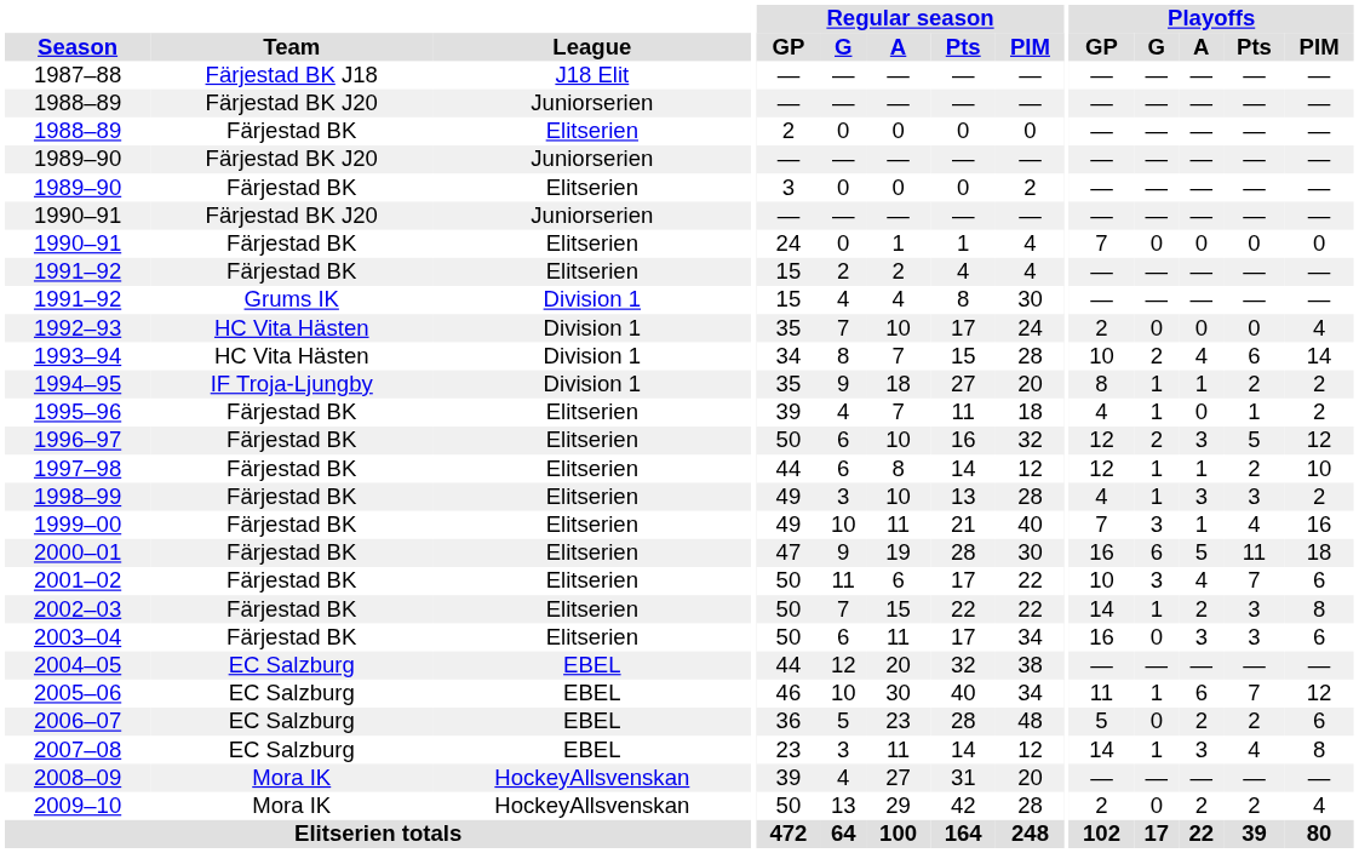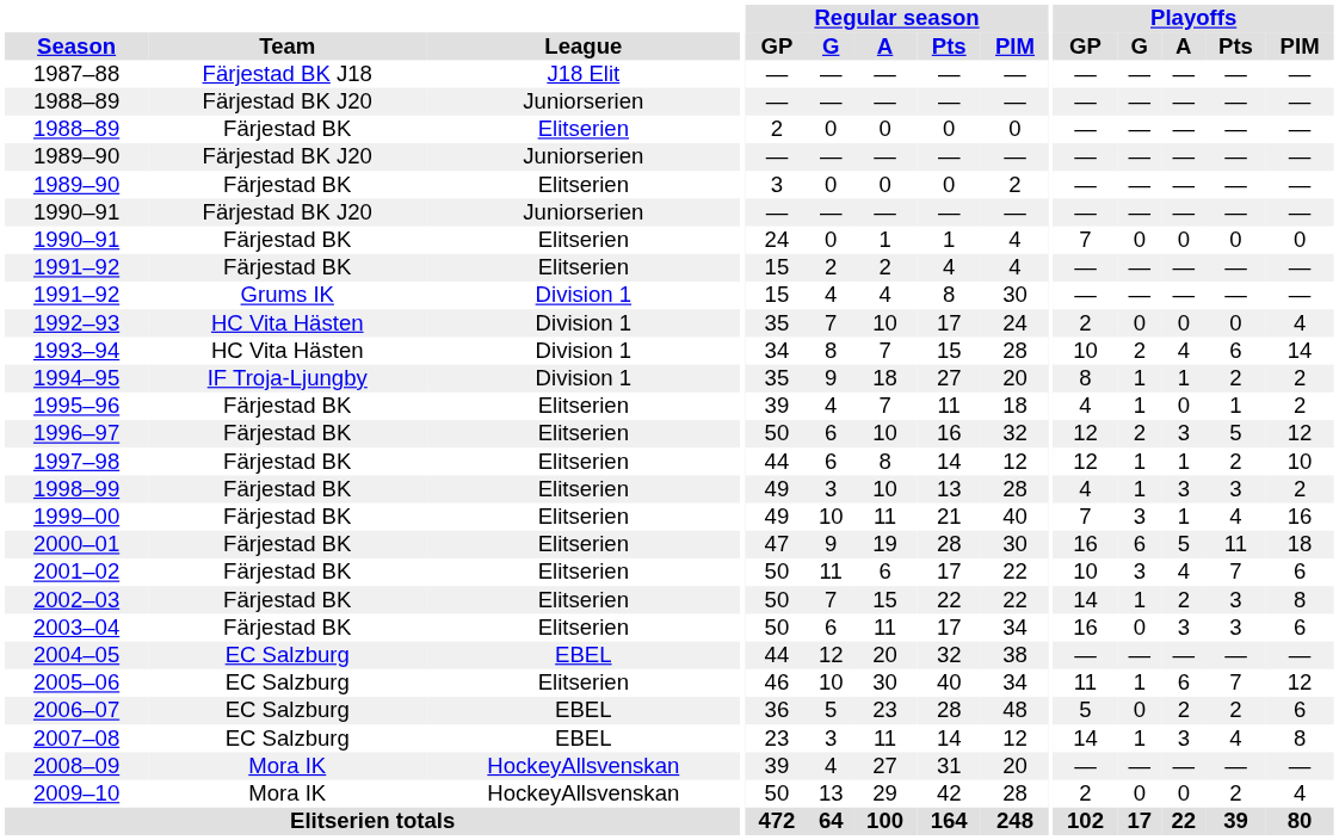 <table border="0" cellpadding="1" cellspacing="0" style="text-align:center; width:60em">
 <tr bgcolor="#e0e0e0">
 <th colspan="3" bgcolor="#ffffff"></th>
 <th rowspan="99" bgcolor="#ffffff"></th>
 <th colspan="5"><a href='#'>Regular season</a></th>
 <th rowspan="99" bgcolor="#ffffff"></th>
 <th colspan="5"><a href='#'>Playoffs</a></th>
 </tr>
 <tr bgcolor="#e0e0e0">
 <th><a href='#'>Season</a></th>
 <th>Team</th>
 <th>League</th>
 <th>GP</th>
 <th><a href='#'>G</a></th>
 <th><a href='#'>A</a></th>
 <th><a href='#'>Pts</a></th>
 <th><a href='#'>PIM</a></th>
 <th>GP</th>
 <th>G</th>
 <th>A</th>
 <th>Pts</th>
 <th>PIM</th>
 </tr>
 <tr>
 <td>1987–88</td>
 <td><a href='#'>Färjestad BK</a> J18</td>
 <td><a href='#'>J18 Elit</a></td>
 <td>—</td>
 <td>—</td>
 <td>—</td>
 <td>—</td>
 <td>—</td>
 <td>—</td>
 <td>—</td>
 <td>—</td>
 <td>—</td>
 <td>—</td>
 </tr>
 <tr bgcolor="#f0f0f0">
 <td>1988–89</td>
 <td>Färjestad BK J20</td>
 <td>Juniorserien</td>
 <td>—</td>
 <td>—</td>
 <td>—</td>
 <td>—</td>
 <td>—</td>
 <td>—</td>
 <td>—</td>
 <td>—</td>
 <td>—</td>
 <td>—</td>
 </tr>
 <tr>
 <td><a href='#'>1988–89</a></td>
 <td>Färjestad BK</td>
 <td><a href='#'>Elitserien</a></td>
 <td>2</td>
 <td>0</td>
 <td>0</td>
 <td>0</td>
 <td>0</td>
 <td>—</td>
 <td>—</td>
 <td>—</td>
 <td>—</td>
 <td>—</td>
 </tr>
 <tr bgcolor="#f0f0f0">
 <td>1989–90</td>
 <td>Färjestad BK J20</td>
 <td>Juniorserien</td>
 <td>—</td>
 <td>—</td>
 <td>—</td>
 <td>—</td>
 <td>—</td>
 <td>—</td>
 <td>—</td>
 <td>—</td>
 <td>—</td>
 <td>—</td>
 </tr>
 <tr>
 <td><a href='#'>1989–90</a></td>
 <td>Färjestad BK</td>
 <td>Elitserien</td>
 <td>3</td>
 <td>0</td>
 <td>0</td>
 <td>0</td>
 <td>2</td>
 <td>—</td>
 <td>—</td>
 <td>—</td>
 <td>—</td>
 <td>—</td>
 </tr>
 <tr bgcolor="#f0f0f0">
 <td>1990–91</td>
 <td>Färjestad BK J20</td>
 <td>Juniorserien</td>
 <td>—</td>
 <td>—</td>
 <td>—</td>
 <td>—</td>
 <td>—</td>
 <td>—</td>
 <td>—</td>
 <td>—</td>
 <td>—</td>
 <td>—</td>
 </tr>
 <tr>
 <td><a href='#'>1990–91</a></td>
 <td>Färjestad BK</td>
 <td>Elitserien</td>
 <td>24</td>
 <td>0</td>
 <td>1</td>
 <td>1</td>
 <td>4</td>
 <td>7</td>
 <td>0</td>
 <td>0</td>
 <td>0</td>
 <td>0</td>
 </tr>
 <tr bgcolor="#f0f0f0">
 <td><a href='#'>1991–92</a></td>
 <td>Färjestad BK</td>
 <td>Elitserien</td>
 <td>15</td>
 <td>2</td>
 <td>2</td>
 <td>4</td>
 <td>4</td>
 <td>—</td>
 <td>—</td>
 <td>—</td>
 <td>—</td>
 <td>—</td>
 </tr>
 <tr>
 <td><a href='#'>1991–92</a></td>
 <td><a href='#'>Grums IK</a></td>
 <td><a href='#'>Division 1</a></td>
 <td>15</td>
 <td>4</td>
 <td>4</td>
 <td>8</td>
 <td>30</td>
 <td>—</td>
 <td>—</td>
 <td>—</td>
 <td>—</td>
 <td>—</td>
 </tr>
 <tr bgcolor="#f0f0f0">
 <td><a href='#'>1992–93</a></td>
 <td><a href='#'>HC Vita Hästen</a></td>
 <td>Division 1</td>
 <td>35</td>
 <td>7</td>
 <td>10</td>
 <td>17</td>
 <td>24</td>
 <td>2</td>
 <td>0</td>
 <td>0</td>
 <td>0</td>
 <td>4</td>
 </tr>
 <tr>
 <td><a href='#'>1993–94</a></td>
 <td>HC Vita Hästen</td>
 <td>Division 1</td>
 <td>34</td>
 <td>8</td>
 <td>7</td>
 <td>15</td>
 <td>28</td>
 <td>10</td>
 <td>2</td>
 <td>4</td>
 <td>6</td>
 <td>14</td>
 </tr>
 <tr bgcolor="#f0f0f0">
 <td><a href='#'>1994–95</a></td>
 <td><a href='#'>IF Troja-Ljungby</a></td>
 <td>Division 1</td>
 <td>35</td>
 <td>9</td>
 <td>18</td>
 <td>27</td>
 <td>20</td>
 <td>8</td>
 <td>1</td>
 <td>1</td>
 <td>2</td>
 <td>2</td>
 </tr>
 <tr>
 <td><a href='#'>1995–96</a></td>
 <td>Färjestad BK</td>
 <td>Elitserien</td>
 <td>39</td>
 <td>4</td>
 <td>7</td>
 <td>11</td>
 <td>18</td>
 <td>4</td>
 <td>1</td>
 <td>0</td>
 <td>1</td>
 <td>2</td>
 </tr>
 <tr bgcolor="#f0f0f0">
 <td><a href='#'>1996–97</a></td>
 <td>Färjestad BK</td>
 <td>Elitserien</td>
 <td>50</td>
 <td>6</td>
 <td>10</td>
 <td>16</td>
 <td>32</td>
 <td>12</td>
 <td>2</td>
 <td>3</td>
 <td>5</td>
 <td>12</td>
 </tr>
 <tr>
 <td><a href='#'>1997–98</a></td>
 <td>Färjestad BK</td>
 <td>Elitserien</td>
 <td>44</td>
 <td>6</td>
 <td>8</td>
 <td>14</td>
 <td>12</td>
 <td>12</td>
 <td>1</td>
 <td>1</td>
 <td>2</td>
 <td>10</td>
 </tr>
 <tr bgcolor="#f0f0f0">
 <td><a href='#'>1998–99</a></td>
 <td>Färjestad BK</td>
 <td>Elitserien</td>
 <td>49</td>
 <td>3</td>
 <td>10</td>
 <td>13</td>
 <td>28</td>
 <td>4</td>
 <td>1</td>
 <td>3</td>
 <td>3</td>
 <td>2</td>
 </tr>
 <tr>
 <td><a href='#'>1999–00</a></td>
 <td>Färjestad BK</td>
 <td>Elitserien</td>
 <td>49</td>
 <td>10</td>
 <td>11</td>
 <td>21</td>
 <td>40</td>
 <td>7</td>
 <td>3</td>
 <td>1</td>
 <td>4</td>
 <td>16</td>
 </tr>
 <tr bgcolor="#f0f0f0">
 <td><a href='#'>2000–01</a></td>
 <td>Färjestad BK</td>
 <td>Elitserien</td>
 <td>47</td>
 <td>9</td>
 <td>19</td>
 <td>28</td>
 <td>30</td>
 <td>16</td>
 <td>6</td>
 <td>5</td>
 <td>11</td>
 <td>18</td>
 </tr>
 <tr>
 <td><a href='#'>2001–02</a></td>
 <td>Färjestad BK</td>
 <td>Elitserien</td>
 <td>50</td>
 <td>11</td>
 <td>6</td>
 <td>17</td>
 <td>22</td>
 <td>10</td>
 <td>3</td>
 <td>4</td>
 <td>7</td>
 <td>6</td>
 </tr>
 <tr bgcolor="#f0f0f0">
 <td><a href='#'>2002–03</a></td>
 <td>Färjestad BK</td>
 <td>Elitserien</td>
 <td>50</td>
 <td>7</td>
 <td>15</td>
 <td>22</td>
 <td>22</td>
 <td>14</td>
 <td>1</td>
 <td>2</td>
 <td>3</td>
 <td>8</td>
 </tr>
 <tr>
 <td><a href='#'>2003–04</a></td>
 <td>Färjestad BK</td>
 <td>Elitserien</td>
 <td>50</td>
 <td>6</td>
 <td>11</td>
 <td>17</td>
 <td>34</td>
 <td>16</td>
 <td>0</td>
 <td>3</td>
 <td>3</td>
 <td>6</td>
 </tr>
 <tr bgcolor="#f0f0f0">
 <td><a href='#'>2004–05</a></td>
 <td><a href='#'>EC Salzburg</a></td>
 <td><a href='#'>EBEL</a></td>
 <td>44</td>
 <td>12</td>
 <td>20</td>
 <td>32</td>
 <td>38</td>
 <td>—</td>
 <td>—</td>
 <td>—</td>
 <td>—</td>
 <td>—</td>
 </tr>
 <tr>
 <td><a href='#'>2005–06</a></td>
 <td>EC Salzburg</td>
-<td>EBEL</td>
+<td>Elitserien</td>
 <td>46</td>
 <td>10</td>
 <td>30</td>
 <td>40</td>
 <td>34</td>
 <td>11</td>
 <td>1</td>
 <td>6</td>
 <td>7</td>
 <td>12</td>
 </tr>
 <tr bgcolor="#f0f0f0">
 <td><a href='#'>2006–07</a></td>
 <td>EC Salzburg</td>
 <td>EBEL</td>
 <td>36</td>
 <td>5</td>
 <td>23</td>
 <td>28</td>
 <td>48</td>
 <td>5</td>
 <td>0</td>
 <td>2</td>
 <td>2</td>
 <td>6</td>
 </tr>
 <tr>
 <td><a href='#'>2007–08</a></td>
 <td>EC Salzburg</td>
 <td>EBEL</td>
 <td>23</td>
 <td>3</td>
 <td>11</td>
 <td>14</td>
 <td>12</td>
 <td>14</td>
 <td>1</td>
 <td>3</td>
 <td>4</td>
 <td>8</td>
 </tr>
 <tr bgcolor="#f0f0f0">
 <td><a href='#'>2008–09</a></td>
 <td><a href='#'>Mora IK</a></td>
 <td><a href='#'>HockeyAllsvenskan</a></td>
 <td>39</td>
 <td>4</td>
 <td>27</td>
 <td>31</td>
 <td>20</td>
 <td>—</td>
 <td>—</td>
 <td>—</td>
 <td>—</td>
 <td>—</td>
 </tr>
 <tr>
 <td><a href='#'>2009–10</a></td>
 <td>Mora IK</td>
 <td>HockeyAllsvenskan</td>
 <td>50</td>
 <td>13</td>
 <td>29</td>
 <td>42</td>
 <td>28</td>
 <td>2</td>
 <td>0</td>
-<td>2</td>
+<td>0</td>
 <td>2</td>
 <td>4</td>
 </tr>
 <tr>
 </tr>
 <tr ALIGN="center" bgcolor="#e0e0e0">
 <th colspan="3">Elitserien totals</th>
 <th ALIGN="center">472</th>
 <th ALIGN="center">64</th>
 <th ALIGN="center">100</th>
 <th ALIGN="center">164</th>
 <th ALIGN="center">248</th>
 <th ALIGN="center">102</th>
 <th ALIGN="center">17</th>
 <th ALIGN="center">22</th>
 <th ALIGN="center">39</th>
 <th ALIGN="center">80</th>
 </tr>
 </table>
